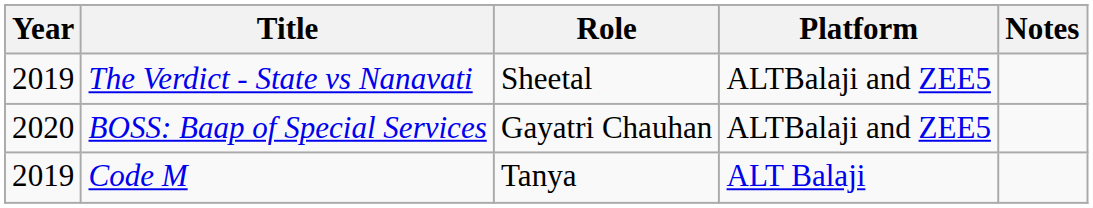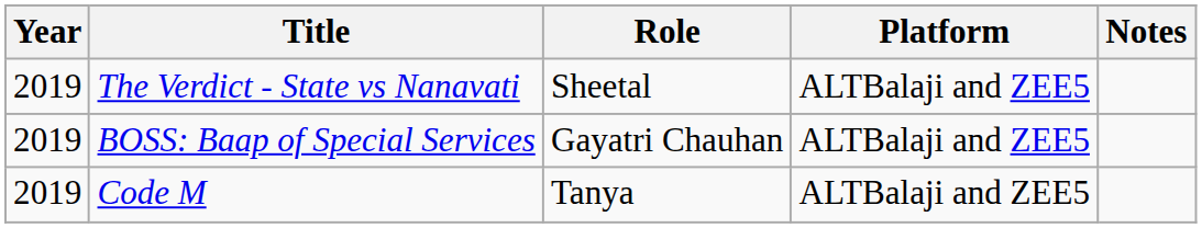 <table class="wikitable sortable">
 <tr>
 <th>Year</th>
 <th>Title</th>
 <th>Role</th>
 <th>Platform</th>
 <th>Notes</th>
 </tr>
 <tr>
 <td>2019</td>
 <td><em><a href='#'>The Verdict - State vs Nanavati</a></em></td>
 <td>Sheetal</td>
 <td>ALTBalaji and <a href='#'>ZEE5</a></td>
 <td></td>
 </tr>
 <tr>
-<td>2020</td>
+<td>2019</td>
 <td><em><a href='#'>BOSS: Baap of Special Services</a></em></td>
 <td>Gayatri Chauhan</td>
 <td>ALTBalaji and <a href='#'>ZEE5</a></td>
 <td></td>
 </tr>
 <tr>
 <td>2019</td>
 <td><em><a href='#'>Code M</a></em></td>
 <td>Tanya</td>
-<td><a href='#'>ALT Balaji</a></td>
+<td>ALTBalaji and ZEE5</td>
 <td></td>
 </tr>
 </table>
